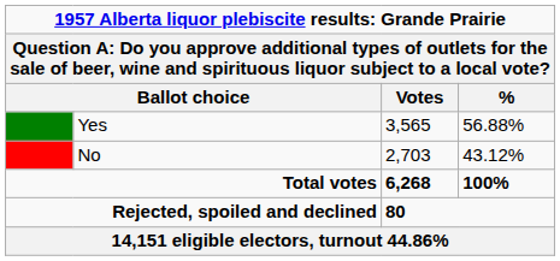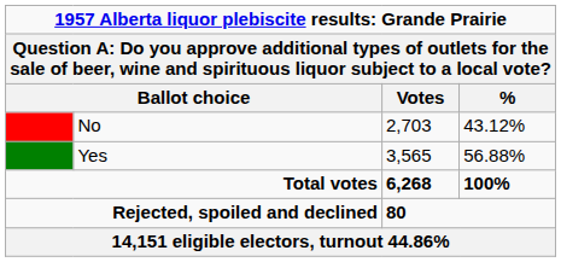 <table class="wikitable" align=right>
 <tr>
 <td colspan=4 align=center><strong><a href='#'>1957 Alberta liquor plebiscite</a> results: Grande Prairie</strong></td>
 </tr>
 <tr>
 <th colspan=4>Question A: Do you approve additional types of outlets for the<br> sale of beer, wine and spirituous liquor subject to a local vote?</th>
 </tr>
 <tr>
 <th colspan=2>Ballot choice</th>
 <th>Votes</th>
 <th>%</th>
 </tr>
 <tr>
+<td bgcolor=red></td>
+<td>No</td>
+<td>2,703</td>
+<td>43.12%</td>
+</tr>
+<tr>
 <td bgcolor=green></td>
 <td>Yes</td>
 <td>3,565</td>
 <td>56.88%</td>
-</tr>
-<tr>
-<td bgcolor=red></td>
-<td>No</td>
-<td>2,703</td>
-<td>43.12%</td>
 </tr>
 <tr>
 <td align=right colspan=2><strong>Total votes</strong></td>
 <td><strong>6,268</strong></td>
 <td><strong>100%</strong></td>
 </tr>
 <tr>
 <td align=right colspan=2><strong>Rejected, spoiled and declined</strong></td>
 <td colspan=2><strong>80</strong></td>
 </tr>
 <tr>
 <th colspan=4>14,151 eligible electors, turnout 44.86%</th>
 </tr>
 </table>
